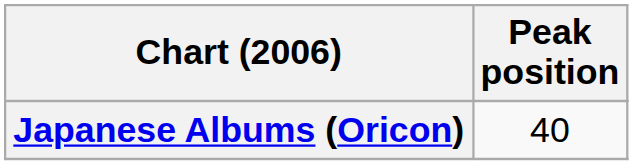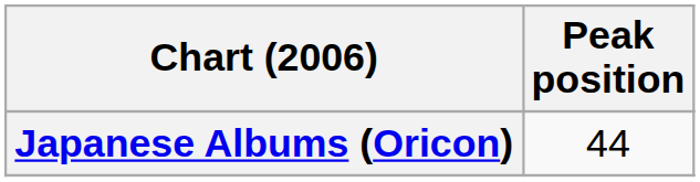 <table class="wikitable sortable plainrowheaders">
 <tr>
 <th scope="col">Chart (2006)</th>
 <th scope="col">Peak<br>position</th>
 </tr>
 <tr>
 </tr>
 <tr>
 </tr>
 <tr>
 </tr>
 <tr>
 <th scope="row"><a href='#'>Japanese Albums</a> (<a href='#'>Oricon</a>)</th>
-<td align="center">40</td>
+<td align="center">44</td>
 </tr>
 <tr>
 </tr>
 </table>
